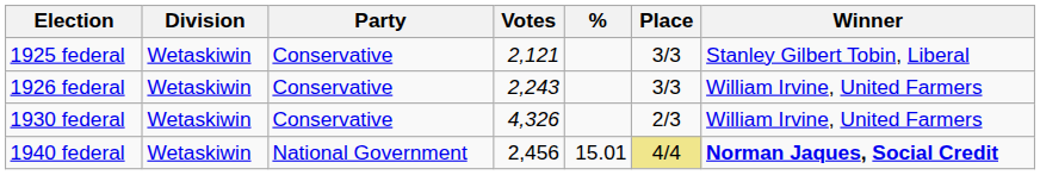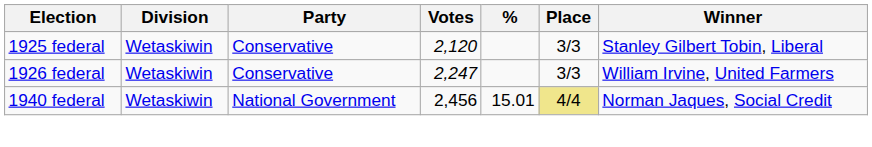 <table class="wikitable" width="800">
 <tr>
 <th align="left">Election</th>
 <th align="left">Division</th>
 <th align="left">Party</th>
 <th align="right">Votes</th>
 <th align="right">%</th>
 <th align="center">Place</th>
 <th align="center">Winner</th>
 </tr>
 <tr>
 <td align="left"><a href='#'>1925 federal</a></td>
 <td align="left"><a href='#'>Wetaskiwin</a></td>
 <td align="left"><a href='#'>Conservative</a></td>
-<td align="right"><em>2,121</em></td>
+<td align="right"><em>2,120</em></td>
 <td align="right"></td>
 <td align="center">3/3</td>
 <td align="left"><a href='#'>Stanley Gilbert Tobin</a>, <a href='#'>Liberal</a></td>
 </tr>
 <tr>
 <td align="left"><a href='#'>1926 federal</a></td>
 <td align="left"><a href='#'>Wetaskiwin</a></td>
 <td align="left"><a href='#'>Conservative</a></td>
-<td align="right"><em>2,243</em></td>
+<td align="right"><em>2,247</em></td>
 <td align="right"></td>
 <td align="center">3/3</td>
-<td align="left"><a href='#'>William Irvine</a>, <a href='#'>United Farmers</a></td>
-</tr>
-<tr>
-<td align="left"><a href='#'>1930 federal</a></td>
-<td align="left"><a href='#'>Wetaskiwin</a></td>
-<td align="left"><a href='#'>Conservative</a></td>
-<td align="right"><em>4,326</em></td>
-<td align="right"></td>
-<td align="center">2/3</td>
 <td align="left"><a href='#'>William Irvine</a>, <a href='#'>United Farmers</a></td>
 </tr>
 <tr>
 <td align="left"><a href='#'>1940 federal</a></td>
 <td align="left"><a href='#'>Wetaskiwin</a></td>
 <td align="left"><a href='#'>National Government</a></td>
 <td align="right">2,456</td>
 <td align="right">15.01</td>
 <td align="center" style="background: khaki;">4/4</td>
-<td align="left"><strong><a href='#'>Norman Jaques</a>, <a href='#'>Social Credit</a></strong></td>
+<td align="left"><a href='#'>Norman Jaques</a>, <a href='#'>Social Credit</a></td>
 </tr>
 </table>
